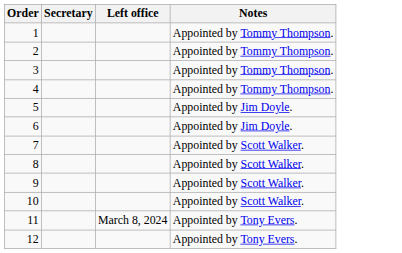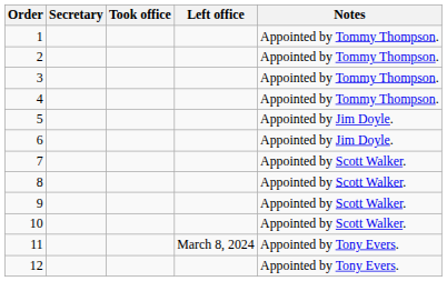 <table class="wikitable sortable" style="text-align:right;">
 <tr>
 <th>Order</th>
 <th>Secretary</th>
+<th>Took office</th>
 <th>Left office</th>
 <th>Notes</th>
 </tr>
 <tr>
 <td>1</td>
 <td align="left"></td>
 <td></td>
+<td></td>
 <td align="left">Appointed by <a href='#'>Tommy Thompson</a>.</td>
 </tr>
 <tr>
 <td>2</td>
 <td align="left"></td>
+<td></td>
 <td></td>
 <td align="left">Appointed by <a href='#'>Tommy Thompson</a>.</td>
 </tr>
 <tr>
 <td>3</td>
 <td align="left"></td>
 <td></td>
+<td></td>
 <td align="left">Appointed by <a href='#'>Tommy Thompson</a>.</td>
 </tr>
 <tr>
 <td>4</td>
 <td align="left"></td>
+<td></td>
 <td></td>
 <td align="left">Appointed by <a href='#'>Tommy Thompson</a>.</td>
 </tr>
 <tr>
 <td>5</td>
 <td align="left"></td>
 <td></td>
+<td></td>
 <td align="left">Appointed by <a href='#'>Jim Doyle</a>.</td>
 </tr>
 <tr>
 <td>6</td>
 <td align="left"></td>
+<td></td>
 <td></td>
 <td align="left">Appointed by <a href='#'>Jim Doyle</a>.</td>
 </tr>
 <tr>
 <td>7</td>
 <td align="left"></td>
 <td></td>
+<td></td>
 <td align="left">Appointed by <a href='#'>Scott Walker</a>.</td>
 </tr>
 <tr>
 <td>8</td>
 <td align="left"></td>
+<td></td>
 <td></td>
 <td align="left">Appointed by <a href='#'>Scott Walker</a>.</td>
 </tr>
 <tr>
 <td>9</td>
 <td align="left"></td>
 <td></td>
+<td></td>
 <td align="left">Appointed by <a href='#'>Scott Walker</a>.</td>
 </tr>
 <tr>
 <td>10</td>
 <td align="left"></td>
 <td></td>
+<td></td>
 <td align="left">Appointed by <a href='#'>Scott Walker</a>.</td>
 </tr>
 <tr>
 <td>11</td>
 <td align="left"></td>
+<td></td>
 <td>March 8, 2024</td>
 <td align="left">Appointed by <a href='#'>Tony Evers</a>.</td>
 </tr>
 <tr>
 <td>12</td>
 <td align="left"></td>
 <td></td>
+<td></td>
 <td align="left">Appointed by <a href='#'>Tony Evers</a>.</td>
 </tr>
 </table>
